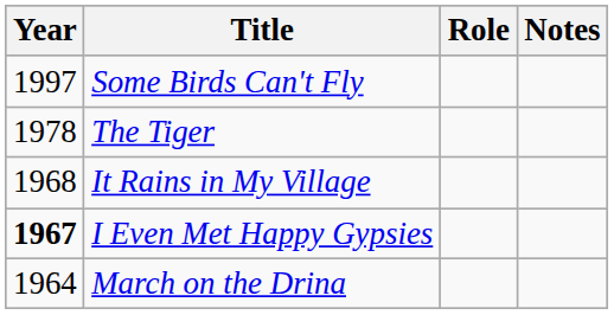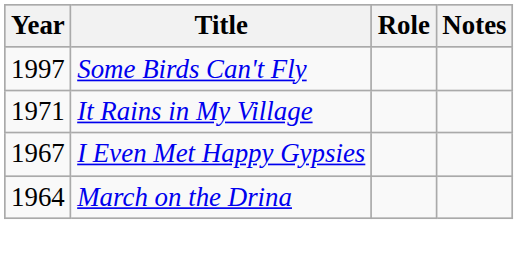 <table class="wikitable sortable">
 <tr>
 <th>Year</th>
 <th>Title</th>
 <th>Role</th>
 <th class="unsortable">Notes</th>
 </tr>
 <tr>
 <td>1997</td>
 <td><em><a href='#'>Some Birds Can't Fly</a></em></td>
 <td></td>
 <td></td>
 </tr>
 <tr>
-<td>1978</td>
-<td><em><a href='#'>The Tiger</a></em></td>
-<td></td>
-<td></td>
-</tr>
-<tr>
-<td>1968</td>
+<td>1971</td>
 <td><em><a href='#'>It Rains in My Village</a></em></td>
 <td></td>
 <td></td>
 </tr>
 <tr>
-<td><strong>1967</strong></td>
+<td>1967</td>
 <td><em><a href='#'>I Even Met Happy Gypsies</a></em></td>
 <td></td>
 <td></td>
 </tr>
 <tr>
 <td>1964</td>
 <td><em><a href='#'>March on the Drina</a></em></td>
 <td></td>
 <td></td>
 </tr>
 </table>
